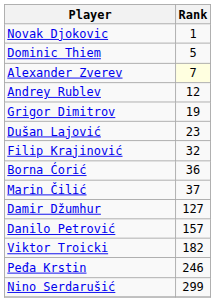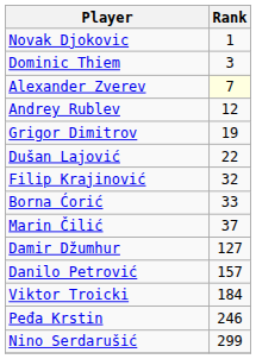 <table class="wikitable nowrap">
 <tr>
 <th width=180>Player</th>
 <th>Rank</th>
 </tr>
 <tr>
 <td> <a href='#'>Novak Djokovic</a></td>
 <td align=center>1</td>
 </tr>
 <tr>
 <td> <a href='#'>Dominic Thiem</a></td>
-<td align=center>5</td>
+<td align=center>3</td>
 </tr>
 <tr>
 <td> <a href='#'>Alexander Zverev</a></td>
 <td align=center style="background: lightyellow;">7</td>
 </tr>
 <tr>
 <td> <a href='#'>Andrey Rublev</a></td>
 <td align=center>12</td>
 </tr>
 <tr>
 <td> <a href='#'>Grigor Dimitrov</a></td>
 <td align=center>19</td>
 </tr>
 <tr>
 <td> <a href='#'>Dušan Lajović</a></td>
-<td align=center>23</td>
+<td align=center>22</td>
 </tr>
 <tr>
 <td> <a href='#'>Filip Krajinović</a></td>
 <td align=center>32</td>
 </tr>
 <tr>
 <td> <a href='#'>Borna Ćorić</a></td>
-<td align=center>36</td>
+<td align=center>33</td>
 </tr>
 <tr>
 <td> <a href='#'>Marin Čilić</a></td>
 <td align=center>37</td>
 </tr>
 <tr>
 <td> <a href='#'>Damir Džumhur</a></td>
 <td align=center>127</td>
 </tr>
 <tr>
 <td> <a href='#'>Danilo Petrović</a></td>
 <td align=center>157</td>
 </tr>
 <tr>
 <td> <a href='#'>Viktor Troicki</a></td>
-<td align=center>182</td>
+<td align=center>184</td>
 </tr>
 <tr>
 <td> <a href='#'>Peđa Krstin</a></td>
 <td align=center>246</td>
 </tr>
 <tr>
 <td> <a href='#'>Nino Serdarušić</a></td>
 <td align=center>299</td>
 </tr>
 <tr>
 </tr>
 </table>
